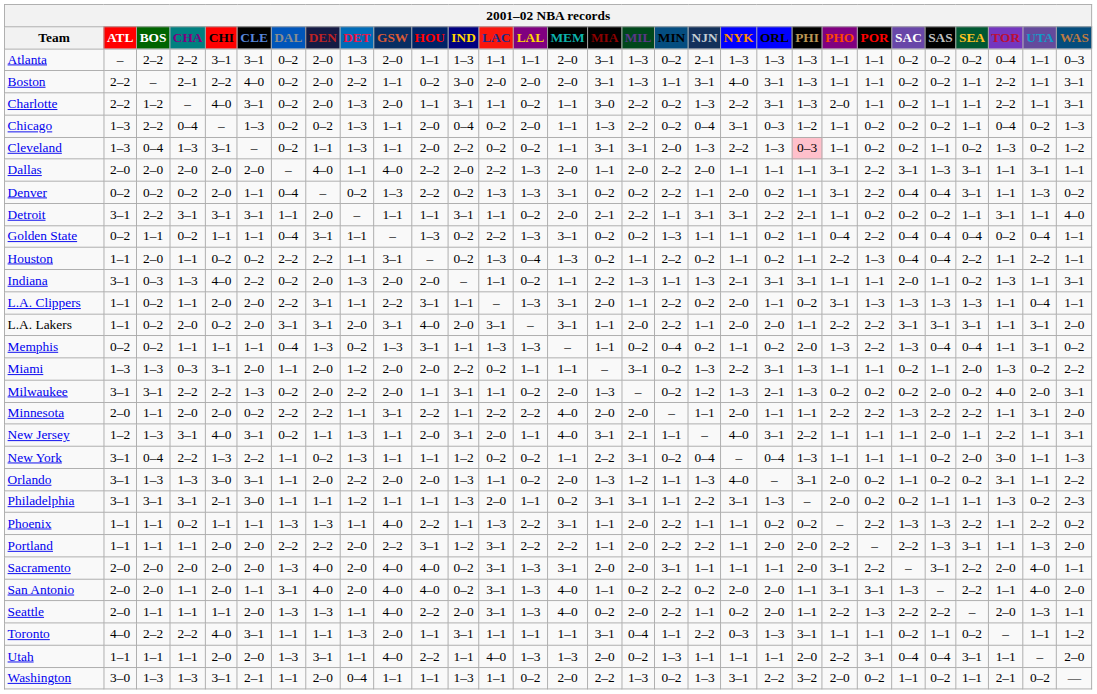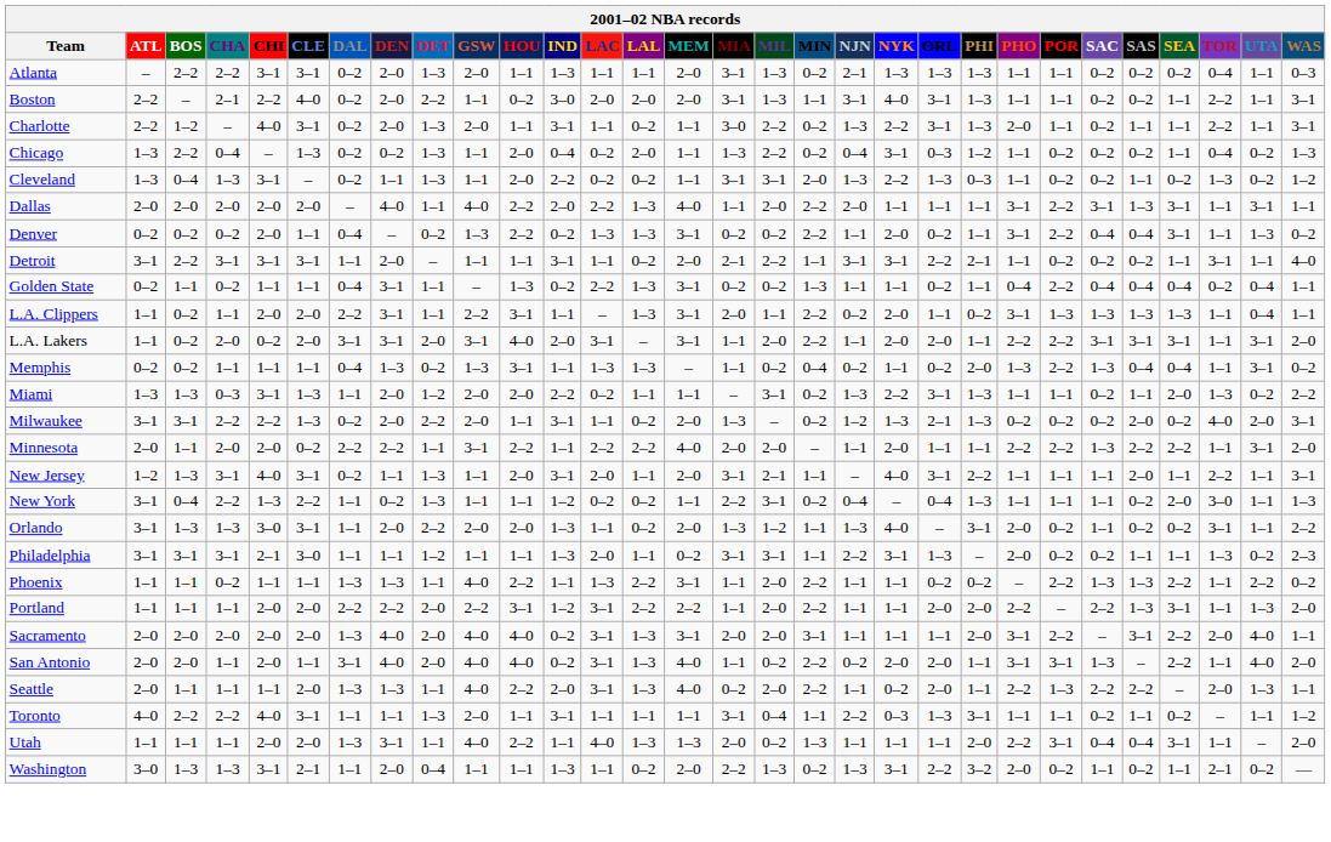 <table class="wikitable" style="font-size:90%; text-align:center;">
 <tr>
 <th colspan=30>2001–02 NBA records</th>
 </tr>
 <tr>
 <th width=100>Team</th>
 <th style="background:#FF0000;color:#FFFFFF;width=35">ATL</th>
 <th style="background:#006400;color:#FFFFFF;width=35">BOS</th>
 <th style="background:#008080;color:#800080;width=35">CHA</th>
 <th style="background:#FF0000;color:#000000;width=35">CHI</th>
 <th style="background:#000000;color:#5787DC;width=35">CLE</th>
 <th style="background:#0055BA;color:#898D8F;width=35">DAL</th>
 <th style="background:#141A44;color:#BC2224;width=35">DEN</th>
 <th style="background:#006BB7;color:#ED164B;width=35">DET</th>
 <th style="background:#072E63;color:#DC5A34;width=35">GSW</th>
 <th style="background:#002366;color:#FF0000;width=35">HOU</th>
 <th style="background:#000080;color:#FFD700;width=35">IND</th>
 <th style="background:#F9160D;color:#1A2E8B;width=35">LAC</th>
 <th style="background:#800080;color:#FFD700;width=35">LAL</th>
 <th style="background:#000000;color:#0CB2AC;width=35">MEM</th>
 <th style="background:#000000;color:#8B0000;width=35">MIA</th>
 <th style="background:#00471B;color:#5C378A;width=35">MIL</th>
 <th style="background:#044D80;color:#000000;width=35">MIN</th>
 <th style="background:#12305B;color:#C4CED4;width=35">NJN</th>
 <th style="background:#0000FF;color:#FF8C00;width=35">NYK</th>
 <th style="background:#0000FF;color:#000000;width=35">ORL</th>
 <th style="background:#000000;color:#BB9754;width=35">PHI</th>
 <th style="background:#800080;color:#FF4500;width=35">PHO</th>
 <th style="background:#000000;color:#FF0000;width=35">POR</th>
 <th style="background:#6846A8;color:#FFFFFF;width=35">SAC</th>
 <th style="background:#000000;color:#C0C0C0;width=35">SAS</th>
 <th style="background:#005831;color:#FFC322;width=35">SEA</th>
 <th style="background:#7436BF;color:#BE0F34;width=35">TOR</th>
 <th style="background:#644A9C;color:#149BC7;width=35">UTA</th>
 <th style="background:#044D7D;color:#BC7A44;width=35">WAS</th>
 </tr>
 <tr>
 <td style="text-align:left;"><a href='#'>Atlanta</a></td>
 <td>–</td>
 <td>2–2</td>
 <td>2–2</td>
 <td>3–1</td>
 <td>3–1</td>
 <td>0–2</td>
 <td>2–0</td>
 <td>1–3</td>
 <td>2–0</td>
 <td>1–1</td>
 <td>1–3</td>
 <td>1–1</td>
 <td>1–1</td>
 <td>2–0</td>
 <td>3–1</td>
 <td>1–3</td>
 <td>0–2</td>
 <td>2–1</td>
 <td>1–3</td>
 <td>1–3</td>
 <td>1–3</td>
 <td>1–1</td>
 <td>1–1</td>
 <td>0–2</td>
 <td>0–2</td>
 <td>0–2</td>
 <td>0–4</td>
 <td>1–1</td>
 <td>0–3</td>
 </tr>
 <tr>
 <td style="text-align:left;"><a href='#'>Boston</a></td>
 <td>2–2</td>
 <td>–</td>
 <td>2–1</td>
 <td>2–2</td>
 <td>4–0</td>
 <td>0–2</td>
 <td>2–0</td>
 <td>2–2</td>
 <td>1–1</td>
 <td>0–2</td>
 <td>3–0</td>
 <td>2–0</td>
 <td>2–0</td>
 <td>2–0</td>
 <td>3–1</td>
 <td>1–3</td>
 <td>1–1</td>
 <td>3–1</td>
 <td>4–0</td>
 <td>3–1</td>
 <td>1–3</td>
 <td>1–1</td>
 <td>1–1</td>
 <td>0–2</td>
 <td>0–2</td>
 <td>1–1</td>
 <td>2–2</td>
 <td>1–1</td>
 <td>3–1</td>
 </tr>
 <tr>
 <td style="text-align:left;"><a href='#'>Charlotte</a></td>
 <td>2–2</td>
 <td>1–2</td>
 <td>–</td>
 <td>4–0</td>
 <td>3–1</td>
 <td>0–2</td>
 <td>2–0</td>
 <td>1–3</td>
 <td>2–0</td>
 <td>1–1</td>
 <td>3–1</td>
 <td>1–1</td>
 <td>0–2</td>
 <td>1–1</td>
 <td>3–0</td>
 <td>2–2</td>
 <td>0–2</td>
 <td>1–3</td>
 <td>2–2</td>
 <td>3–1</td>
 <td>1–3</td>
 <td>2–0</td>
 <td>1–1</td>
 <td>0–2</td>
 <td>1–1</td>
 <td>1–1</td>
 <td>2–2</td>
 <td>1–1</td>
 <td>3–1</td>
 </tr>
 <tr>
 <td style="text-align:left;"><a href='#'>Chicago</a></td>
 <td>1–3</td>
 <td>2–2</td>
 <td>0–4</td>
 <td>–</td>
 <td>1–3</td>
 <td>0–2</td>
 <td>0–2</td>
 <td>1–3</td>
 <td>1–1</td>
 <td>2–0</td>
 <td>0–4</td>
 <td>0–2</td>
 <td>2–0</td>
 <td>1–1</td>
 <td>1–3</td>
 <td>2–2</td>
 <td>0–2</td>
 <td>0–4</td>
 <td>3–1</td>
 <td>0–3</td>
 <td>1–2</td>
 <td>1–1</td>
 <td>0–2</td>
 <td>0–2</td>
 <td>0–2</td>
 <td>1–1</td>
 <td>0–4</td>
 <td>0–2</td>
 <td>1–3</td>
 </tr>
 <tr>
 <td style="text-align:left;"><a href='#'>Cleveland</a></td>
 <td>1–3</td>
 <td>0–4</td>
 <td>1–3</td>
 <td>3–1</td>
 <td>–</td>
 <td>0–2</td>
 <td>1–1</td>
 <td>1–3</td>
 <td>1–1</td>
 <td>2–0</td>
 <td>2–2</td>
 <td>0–2</td>
 <td>0–2</td>
 <td>1–1</td>
 <td>3–1</td>
 <td>3–1</td>
 <td>2–0</td>
 <td>1–3</td>
 <td>2–2</td>
 <td>1–3</td>
-<td style="background: pink;">0–3</td>
+<td>0–3</td>
 <td>1–1</td>
 <td>0–2</td>
 <td>0–2</td>
 <td>1–1</td>
 <td>0–2</td>
 <td>1–3</td>
 <td>0–2</td>
 <td>1–2</td>
 </tr>
 <tr>
 <td style="text-align:left;"><a href='#'>Dallas</a></td>
 <td>2–0</td>
 <td>2–0</td>
 <td>2–0</td>
 <td>2–0</td>
 <td>2–0</td>
 <td>–</td>
 <td>4–0</td>
 <td>1–1</td>
 <td>4–0</td>
 <td>2–2</td>
 <td>2–0</td>
 <td>2–2</td>
 <td>1–3</td>
-<td>2–0</td>
+<td>4–0</td>
 <td>1–1</td>
 <td>2–0</td>
 <td>2–2</td>
 <td>2–0</td>
 <td>1–1</td>
 <td>1–1</td>
 <td>1–1</td>
 <td>3–1</td>
 <td>2–2</td>
 <td>3–1</td>
 <td>1–3</td>
 <td>3–1</td>
 <td>1–1</td>
 <td>3–1</td>
 <td>1–1</td>
 </tr>
 <tr>
 <td style="text-align:left;"><a href='#'>Denver</a></td>
 <td>0–2</td>
 <td>0–2</td>
 <td>0–2</td>
 <td>2–0</td>
 <td>1–1</td>
 <td>0–4</td>
 <td>–</td>
 <td>0–2</td>
 <td>1–3</td>
 <td>2–2</td>
 <td>0–2</td>
 <td>1–3</td>
 <td>1–3</td>
 <td>3–1</td>
 <td>0–2</td>
 <td>0–2</td>
 <td>2–2</td>
 <td>1–1</td>
 <td>2–0</td>
 <td>0–2</td>
 <td>1–1</td>
 <td>3–1</td>
 <td>2–2</td>
 <td>0–4</td>
 <td>0–4</td>
 <td>3–1</td>
 <td>1–1</td>
 <td>1–3</td>
 <td>0–2</td>
 </tr>
 <tr>
 <td style="text-align:left;"><a href='#'>Detroit</a></td>
 <td>3–1</td>
 <td>2–2</td>
 <td>3–1</td>
 <td>3–1</td>
 <td>3–1</td>
 <td>1–1</td>
 <td>2–0</td>
 <td>–</td>
 <td>1–1</td>
 <td>1–1</td>
 <td>3–1</td>
 <td>1–1</td>
 <td>0–2</td>
 <td>2–0</td>
 <td>2–1</td>
 <td>2–2</td>
 <td>1–1</td>
 <td>3–1</td>
 <td>3–1</td>
 <td>2–2</td>
 <td>2–1</td>
 <td>1–1</td>
 <td>0–2</td>
 <td>0–2</td>
 <td>0–2</td>
 <td>1–1</td>
 <td>3–1</td>
 <td>1–1</td>
 <td>4–0</td>
 </tr>
 <tr>
 <td style="text-align:left;"><a href='#'>Golden State</a></td>
 <td>0–2</td>
 <td>1–1</td>
 <td>0–2</td>
 <td>1–1</td>
 <td>1–1</td>
 <td>0–4</td>
 <td>3–1</td>
 <td>1–1</td>
 <td>–</td>
 <td>1–3</td>
 <td>0–2</td>
 <td>2–2</td>
 <td>1–3</td>
 <td>3–1</td>
 <td>0–2</td>
 <td>0–2</td>
 <td>1–3</td>
 <td>1–1</td>
 <td>1–1</td>
 <td>0–2</td>
 <td>1–1</td>
 <td>0–4</td>
 <td>2–2</td>
 <td>0–4</td>
 <td>0–4</td>
 <td>0–4</td>
 <td>0–2</td>
 <td>0–4</td>
 <td>1–1</td>
 </tr>
 <tr>
-<td style="text-align:left;"><a href='#'>Houston</a></td>
-<td>1–1</td>
-<td>2–0</td>
-<td>1–1</td>
-<td>0–2</td>
-<td>0–2</td>
-<td>2–2</td>
-<td>2–2</td>
-<td>1–1</td>
-<td>3–1</td>
-<td>–</td>
-<td>0–2</td>
-<td>1–3</td>
-<td>0–4</td>
-<td>1–3</td>
-<td>0–2</td>
-<td>1–1</td>
-<td>2–2</td>
-<td>0–2</td>
-<td>1–1</td>
-<td>0–2</td>
-<td>1–1</td>
-<td>2–2</td>
-<td>1–3</td>
-<td>0–4</td>
-<td>0–4</td>
-<td>2–2</td>
-<td>1–1</td>
-<td>2–2</td>
-<td>1–1</td>
-</tr>
-<tr>
-<td style="text-align:left;"><a href='#'>Indiana</a></td>
-<td>3–1</td>
-<td>0–3</td>
-<td>1–3</td>
-<td>4–0</td>
-<td>2–2</td>
-<td>0–2</td>
-<td>2–0</td>
-<td>1–3</td>
-<td>2–0</td>
-<td>2–0</td>
-<td>–</td>
-<td>1–1</td>
-<td>0–2</td>
-<td>1–1</td>
-<td>2–2</td>
-<td>1–3</td>
-<td>1–1</td>
-<td>1–3</td>
-<td>2–1</td>
-<td>3–1</td>
-<td>3–1</td>
-<td>1–1</td>
-<td>1–1</td>
-<td>2–0</td>
-<td>1–1</td>
-<td>0–2</td>
-<td>1–3</td>
-<td>1–1</td>
-<td>3–1</td>
-</tr>
-<tr>
 <td style="text-align:left;"><a href='#'>L.A. Clippers</a></td>
 <td>1–1</td>
 <td>0–2</td>
 <td>1–1</td>
 <td>2–0</td>
 <td>2–0</td>
 <td>2–2</td>
 <td>3–1</td>
 <td>1–1</td>
 <td>2–2</td>
 <td>3–1</td>
 <td>1–1</td>
 <td>–</td>
 <td>1–3</td>
 <td>3–1</td>
 <td>2–0</td>
 <td>1–1</td>
 <td>2–2</td>
 <td>0–2</td>
 <td>2–0</td>
 <td>1–1</td>
 <td>0–2</td>
 <td>3–1</td>
 <td>1–3</td>
 <td>1–3</td>
 <td>1–3</td>
 <td>1–3</td>
 <td>1–1</td>
 <td>0–4</td>
 <td>1–1</td>
 </tr>
 <tr>
 <td style="text-align:left;">L.A. Lakers</td>
 <td>1–1</td>
 <td>0–2</td>
 <td>2–0</td>
 <td>0–2</td>
 <td>2–0</td>
 <td>3–1</td>
 <td>3–1</td>
 <td>2–0</td>
 <td>3–1</td>
 <td>4–0</td>
 <td>2–0</td>
 <td>3–1</td>
 <td>–</td>
 <td>3–1</td>
 <td>1–1</td>
 <td>2–0</td>
 <td>2–2</td>
 <td>1–1</td>
 <td>2–0</td>
 <td>2–0</td>
 <td>1–1</td>
 <td>2–2</td>
 <td>2–2</td>
 <td>3–1</td>
 <td>3–1</td>
 <td>3–1</td>
 <td>1–1</td>
 <td>3–1</td>
 <td>2–0</td>
 </tr>
 <tr>
 <td style="text-align:left;"><a href='#'>Memphis</a></td>
 <td>0–2</td>
 <td>0–2</td>
 <td>1–1</td>
 <td>1–1</td>
 <td>1–1</td>
 <td>0–4</td>
 <td>1–3</td>
 <td>0–2</td>
 <td>1–3</td>
 <td>3–1</td>
 <td>1–1</td>
 <td>1–3</td>
 <td>1–3</td>
 <td>–</td>
 <td>1–1</td>
 <td>0–2</td>
 <td>0–4</td>
 <td>0–2</td>
 <td>1–1</td>
 <td>0–2</td>
 <td>2–0</td>
 <td>1–3</td>
 <td>2–2</td>
 <td>1–3</td>
 <td>0–4</td>
 <td>0–4</td>
 <td>1–1</td>
 <td>3–1</td>
 <td>0–2</td>
 </tr>
 <tr>
 <td style="text-align:left;"><a href='#'>Miami</a></td>
 <td>1–3</td>
 <td>1–3</td>
 <td>0–3</td>
 <td>3–1</td>
-<td>2–0</td>
+<td>1–3</td>
 <td>1–1</td>
 <td>2–0</td>
 <td>1–2</td>
 <td>2–0</td>
 <td>2–0</td>
 <td>2–2</td>
 <td>0–2</td>
 <td>1–1</td>
 <td>1–1</td>
 <td>–</td>
 <td>3–1</td>
 <td>0–2</td>
 <td>1–3</td>
 <td>2–2</td>
 <td>3–1</td>
 <td>1–3</td>
 <td>1–1</td>
 <td>1–1</td>
 <td>0–2</td>
 <td>1–1</td>
 <td>2–0</td>
 <td>1–3</td>
 <td>0–2</td>
 <td>2–2</td>
 </tr>
 <tr>
 <td style="text-align:left;"><a href='#'>Milwaukee</a></td>
 <td>3–1</td>
 <td>3–1</td>
 <td>2–2</td>
 <td>2–2</td>
 <td>1–3</td>
 <td>0–2</td>
 <td>2–0</td>
 <td>2–2</td>
 <td>2–0</td>
 <td>1–1</td>
 <td>3–1</td>
 <td>1–1</td>
 <td>0–2</td>
 <td>2–0</td>
 <td>1–3</td>
 <td>–</td>
 <td>0–2</td>
 <td>1–2</td>
 <td>1–3</td>
 <td>2–1</td>
 <td>1–3</td>
 <td>0–2</td>
 <td>0–2</td>
 <td>0–2</td>
 <td>2–0</td>
 <td>0–2</td>
 <td>4–0</td>
 <td>2–0</td>
 <td>3–1</td>
 </tr>
 <tr>
 <td style="text-align:left;"><a href='#'>Minnesota</a></td>
 <td>2–0</td>
 <td>1–1</td>
 <td>2–0</td>
 <td>2–0</td>
 <td>0–2</td>
 <td>2–2</td>
 <td>2–2</td>
 <td>1–1</td>
 <td>3–1</td>
 <td>2–2</td>
 <td>1–1</td>
 <td>2–2</td>
 <td>2–2</td>
 <td>4–0</td>
 <td>2–0</td>
 <td>2–0</td>
 <td>–</td>
 <td>1–1</td>
 <td>2–0</td>
 <td>1–1</td>
 <td>1–1</td>
 <td>2–2</td>
 <td>2–2</td>
 <td>1–3</td>
 <td>2–2</td>
 <td>2–2</td>
 <td>1–1</td>
 <td>3–1</td>
 <td>2–0</td>
 </tr>
 <tr>
 <td style="text-align:left;"><a href='#'>New Jersey</a></td>
 <td>1–2</td>
 <td>1–3</td>
 <td>3–1</td>
 <td>4–0</td>
 <td>3–1</td>
 <td>0–2</td>
 <td>1–1</td>
 <td>1–3</td>
 <td>1–1</td>
 <td>2–0</td>
 <td>3–1</td>
 <td>2–0</td>
 <td>1–1</td>
-<td>4–0</td>
+<td>2–0</td>
 <td>3–1</td>
 <td>2–1</td>
 <td>1–1</td>
 <td>–</td>
 <td>4–0</td>
 <td>3–1</td>
 <td>2–2</td>
 <td>1–1</td>
 <td>1–1</td>
 <td>1–1</td>
 <td>2–0</td>
 <td>1–1</td>
 <td>2–2</td>
 <td>1–1</td>
 <td>3–1</td>
 </tr>
 <tr>
 <td style="text-align:left;"><a href='#'>New York</a></td>
 <td>3–1</td>
 <td>0–4</td>
 <td>2–2</td>
 <td>1–3</td>
 <td>2–2</td>
 <td>1–1</td>
 <td>0–2</td>
 <td>1–3</td>
 <td>1–1</td>
 <td>1–1</td>
 <td>1–2</td>
 <td>0–2</td>
 <td>0–2</td>
 <td>1–1</td>
 <td>2–2</td>
 <td>3–1</td>
 <td>0–2</td>
 <td>0–4</td>
 <td>–</td>
 <td>0–4</td>
 <td>1–3</td>
 <td>1–1</td>
 <td>1–1</td>
 <td>1–1</td>
 <td>0–2</td>
 <td>2–0</td>
 <td>3–0</td>
 <td>1–1</td>
 <td>1–3</td>
 </tr>
 <tr>
 <td style="text-align:left;"><a href='#'>Orlando</a></td>
 <td>3–1</td>
 <td>1–3</td>
 <td>1–3</td>
 <td>3–0</td>
 <td>3–1</td>
 <td>1–1</td>
 <td>2–0</td>
 <td>2–2</td>
 <td>2–0</td>
 <td>2–0</td>
 <td>1–3</td>
 <td>1–1</td>
 <td>0–2</td>
 <td>2–0</td>
 <td>1–3</td>
 <td>1–2</td>
 <td>1–1</td>
 <td>1–3</td>
 <td>4–0</td>
 <td>–</td>
 <td>3–1</td>
 <td>2–0</td>
 <td>0–2</td>
 <td>1–1</td>
 <td>0–2</td>
 <td>0–2</td>
 <td>3–1</td>
 <td>1–1</td>
 <td>2–2</td>
 </tr>
 <tr>
 <td style="text-align:left;"><a href='#'>Philadelphia</a></td>
 <td>3–1</td>
 <td>3–1</td>
 <td>3–1</td>
 <td>2–1</td>
 <td>3–0</td>
 <td>1–1</td>
 <td>1–1</td>
 <td>1–2</td>
 <td>1–1</td>
 <td>1–1</td>
 <td>1–3</td>
 <td>2–0</td>
 <td>1–1</td>
 <td>0–2</td>
 <td>3–1</td>
 <td>3–1</td>
 <td>1–1</td>
 <td>2–2</td>
 <td>3–1</td>
 <td>1–3</td>
 <td>–</td>
 <td>2–0</td>
 <td>0–2</td>
 <td>0–2</td>
 <td>1–1</td>
 <td>1–1</td>
 <td>1–3</td>
 <td>0–2</td>
 <td>2–3</td>
 </tr>
 <tr>
 <td style="text-align:left;"><a href='#'>Phoenix</a></td>
 <td>1–1</td>
 <td>1–1</td>
 <td>0–2</td>
 <td>1–1</td>
 <td>1–1</td>
 <td>1–3</td>
 <td>1–3</td>
 <td>1–1</td>
 <td>4–0</td>
 <td>2–2</td>
 <td>1–1</td>
 <td>1–3</td>
 <td>2–2</td>
 <td>3–1</td>
 <td>1–1</td>
 <td>2–0</td>
 <td>2–2</td>
 <td>1–1</td>
 <td>1–1</td>
 <td>0–2</td>
 <td>0–2</td>
 <td>–</td>
 <td>2–2</td>
 <td>1–3</td>
 <td>1–3</td>
 <td>2–2</td>
 <td>1–1</td>
 <td>2–2</td>
 <td>0–2</td>
 </tr>
 <tr>
 <td style="text-align:left;"><a href='#'>Portland</a></td>
 <td>1–1</td>
 <td>1–1</td>
 <td>1–1</td>
 <td>2–0</td>
 <td>2–0</td>
 <td>2–2</td>
 <td>2–2</td>
 <td>2–0</td>
 <td>2–2</td>
 <td>3–1</td>
 <td>1–2</td>
 <td>3–1</td>
 <td>2–2</td>
 <td>2–2</td>
 <td>1–1</td>
 <td>2–0</td>
 <td>2–2</td>
-<td>2–2</td>
+<td>1–1</td>
 <td>1–1</td>
 <td>2–0</td>
 <td>2–0</td>
 <td>2–2</td>
 <td>–</td>
 <td>2–2</td>
 <td>1–3</td>
 <td>3–1</td>
 <td>1–1</td>
 <td>1–3</td>
 <td>2–0</td>
 </tr>
 <tr>
 <td style="text-align:left;"><a href='#'>Sacramento</a></td>
 <td>2–0</td>
 <td>2–0</td>
 <td>2–0</td>
 <td>2–0</td>
 <td>2–0</td>
 <td>1–3</td>
 <td>4–0</td>
 <td>2–0</td>
 <td>4–0</td>
 <td>4–0</td>
 <td>0–2</td>
 <td>3–1</td>
 <td>1–3</td>
 <td>3–1</td>
 <td>2–0</td>
 <td>2–0</td>
 <td>3–1</td>
 <td>1–1</td>
 <td>1–1</td>
 <td>1–1</td>
 <td>2–0</td>
 <td>3–1</td>
 <td>2–2</td>
 <td>–</td>
 <td>3–1</td>
 <td>2–2</td>
 <td>2–0</td>
 <td>4–0</td>
 <td>1–1</td>
 </tr>
 <tr>
 <td style="text-align:left;"><a href='#'>San Antonio</a></td>
 <td>2–0</td>
 <td>2–0</td>
 <td>1–1</td>
 <td>2–0</td>
 <td>1–1</td>
 <td>3–1</td>
 <td>4–0</td>
 <td>2–0</td>
 <td>4–0</td>
 <td>4–0</td>
 <td>0–2</td>
 <td>3–1</td>
 <td>1–3</td>
 <td>4–0</td>
 <td>1–1</td>
 <td>0–2</td>
 <td>2–2</td>
 <td>0–2</td>
 <td>2–0</td>
 <td>2–0</td>
 <td>1–1</td>
 <td>3–1</td>
 <td>3–1</td>
 <td>1–3</td>
 <td>–</td>
 <td>2–2</td>
 <td>1–1</td>
 <td>4–0</td>
 <td>2–0</td>
 </tr>
 <tr>
 <td style="text-align:left;"><a href='#'>Seattle</a></td>
 <td>2–0</td>
 <td>1–1</td>
 <td>1–1</td>
 <td>1–1</td>
 <td>2–0</td>
 <td>1–3</td>
 <td>1–3</td>
 <td>1–1</td>
 <td>4–0</td>
 <td>2–2</td>
 <td>2–0</td>
 <td>3–1</td>
 <td>1–3</td>
 <td>4–0</td>
 <td>0–2</td>
 <td>2–0</td>
 <td>2–2</td>
 <td>1–1</td>
 <td>0–2</td>
 <td>2–0</td>
 <td>1–1</td>
 <td>2–2</td>
 <td>1–3</td>
 <td>2–2</td>
 <td>2–2</td>
 <td>–</td>
 <td>2–0</td>
 <td>1–3</td>
 <td>1–1</td>
 </tr>
 <tr>
 <td style="text-align:left;"><a href='#'>Toronto</a></td>
 <td>4–0</td>
 <td>2–2</td>
 <td>2–2</td>
 <td>4–0</td>
 <td>3–1</td>
 <td>1–1</td>
 <td>1–1</td>
 <td>1–3</td>
 <td>2–0</td>
 <td>1–1</td>
 <td>3–1</td>
 <td>1–1</td>
 <td>1–1</td>
 <td>1–1</td>
 <td>3–1</td>
 <td>0–4</td>
 <td>1–1</td>
 <td>2–2</td>
 <td>0–3</td>
 <td>1–3</td>
 <td>3–1</td>
 <td>1–1</td>
 <td>1–1</td>
 <td>0–2</td>
 <td>1–1</td>
 <td>0–2</td>
 <td>–</td>
 <td>1–1</td>
 <td>1–2</td>
 </tr>
 <tr>
 <td style="text-align:left;"><a href='#'>Utah</a></td>
 <td>1–1</td>
 <td>1–1</td>
 <td>1–1</td>
 <td>2–0</td>
 <td>2–0</td>
 <td>1–3</td>
 <td>3–1</td>
 <td>1–1</td>
 <td>4–0</td>
 <td>2–2</td>
 <td>1–1</td>
 <td>4–0</td>
 <td>1–3</td>
 <td>1–3</td>
 <td>2–0</td>
 <td>0–2</td>
 <td>1–3</td>
 <td>1–1</td>
 <td>1–1</td>
 <td>1–1</td>
 <td>2–0</td>
 <td>2–2</td>
 <td>3–1</td>
 <td>0–4</td>
 <td>0–4</td>
 <td>3–1</td>
 <td>1–1</td>
 <td>–</td>
 <td>2–0</td>
 </tr>
 <tr>
 <td style="text-align:left;"><a href='#'>Washington</a></td>
 <td>3–0</td>
 <td>1–3</td>
 <td>1–3</td>
 <td>3–1</td>
 <td>2–1</td>
 <td>1–1</td>
 <td>2–0</td>
 <td>0–4</td>
 <td>1–1</td>
 <td>1–1</td>
 <td>1–3</td>
 <td>1–1</td>
 <td>0–2</td>
 <td>2–0</td>
 <td>2–2</td>
 <td>1–3</td>
 <td>0–2</td>
 <td>1–3</td>
 <td>3–1</td>
 <td>2–2</td>
 <td>3–2</td>
 <td>2–0</td>
 <td>0–2</td>
 <td>1–1</td>
 <td>0–2</td>
 <td>1–1</td>
 <td>2–1</td>
 <td>0–2</td>
 <td>—</td>
 </tr>
 </table>
